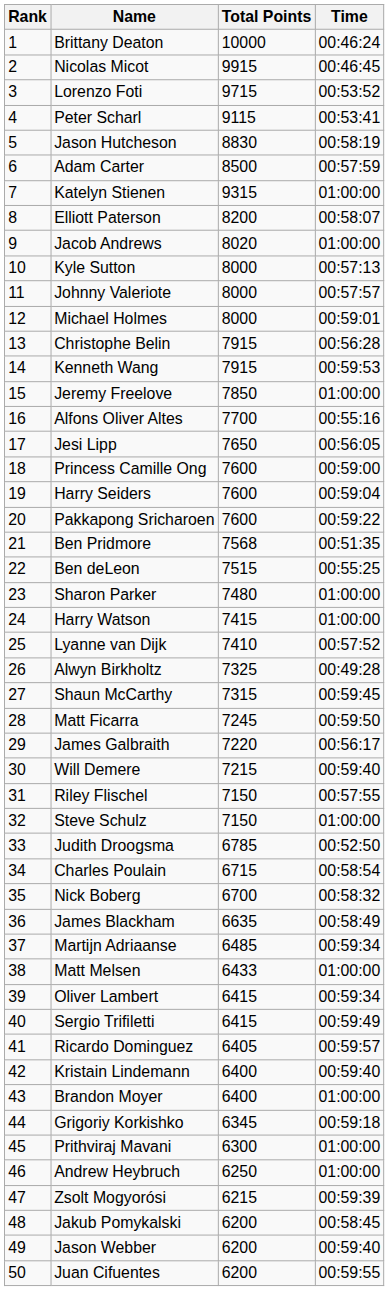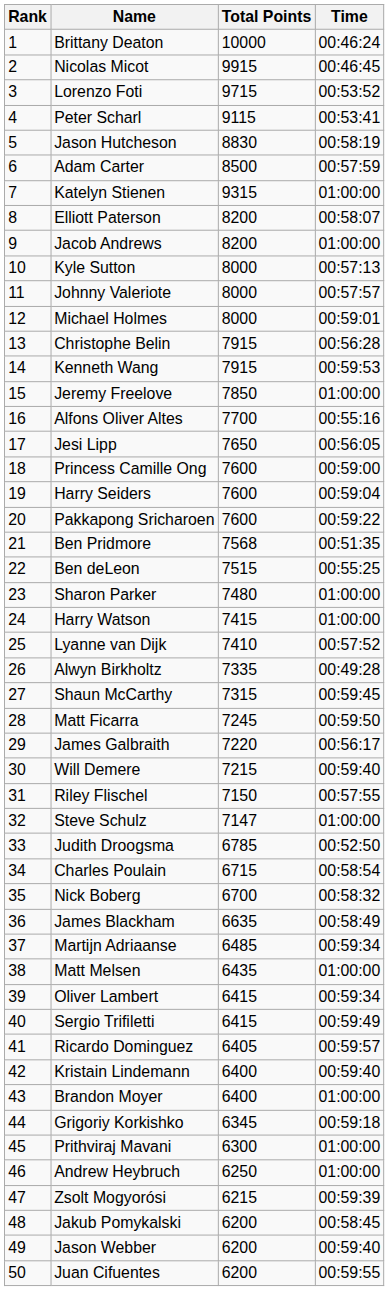 <table class="wikitable mw-collapsible mw-collapsed">
 <tr>
 <th>Rank</th>
 <th>Name</th>
 <th>Total Points</th>
 <th>Time</th>
 </tr>
 <tr>
 <td>1</td>
 <td> Brittany Deaton</td>
 <td>10000</td>
 <td>00:46:24</td>
 </tr>
 <tr>
 <td>2</td>
 <td> Nicolas Micot</td>
 <td>9915</td>
 <td>00:46:45</td>
 </tr>
 <tr>
 <td>3</td>
 <td> Lorenzo Foti</td>
 <td>9715</td>
 <td>00:53:52</td>
 </tr>
 <tr>
 <td>4</td>
 <td> Peter Scharl</td>
 <td>9115</td>
 <td>00:53:41</td>
 </tr>
 <tr>
 <td>5</td>
 <td> Jason Hutcheson</td>
 <td>8830</td>
 <td>00:58:19</td>
 </tr>
 <tr>
 <td>6</td>
 <td> Adam Carter</td>
 <td>8500</td>
 <td>00:57:59</td>
 </tr>
 <tr>
 <td>7</td>
 <td> Katelyn Stienen</td>
 <td>9315</td>
 <td>01:00:00</td>
 </tr>
 <tr>
 <td>8</td>
 <td> Elliott Paterson</td>
 <td>8200</td>
 <td>00:58:07</td>
 </tr>
 <tr>
 <td>9</td>
 <td> Jacob Andrews</td>
-<td>8020</td>
+<td>8200</td>
 <td>01:00:00</td>
 </tr>
 <tr>
 <td>10</td>
 <td> Kyle Sutton</td>
 <td>8000</td>
 <td>00:57:13</td>
 </tr>
 <tr>
 <td>11</td>
 <td> Johnny Valeriote</td>
 <td>8000</td>
 <td>00:57:57</td>
 </tr>
 <tr>
 <td>12</td>
 <td> Michael Holmes</td>
 <td>8000</td>
 <td>00:59:01</td>
 </tr>
 <tr>
 <td>13</td>
 <td> Christophe Belin</td>
 <td>7915</td>
 <td>00:56:28</td>
 </tr>
 <tr>
 <td>14</td>
 <td> Kenneth Wang</td>
 <td>7915</td>
 <td>00:59:53</td>
 </tr>
 <tr>
 <td>15</td>
 <td> Jeremy Freelove</td>
 <td>7850</td>
 <td>01:00:00</td>
 </tr>
 <tr>
 <td>16</td>
 <td> Alfons Oliver Altes</td>
 <td>7700</td>
 <td>00:55:16</td>
 </tr>
 <tr>
 <td>17</td>
 <td> Jesi Lipp</td>
 <td>7650</td>
 <td>00:56:05</td>
 </tr>
 <tr>
 <td>18</td>
 <td> Princess Camille Ong</td>
 <td>7600</td>
 <td>00:59:00</td>
 </tr>
 <tr>
 <td>19</td>
 <td> Harry Seiders</td>
 <td>7600</td>
 <td>00:59:04</td>
 </tr>
 <tr>
 <td>20</td>
 <td> Pakkapong Sricharoen</td>
 <td>7600</td>
 <td>00:59:22</td>
 </tr>
 <tr>
 <td>21</td>
 <td> Ben Pridmore</td>
 <td>7568</td>
 <td>00:51:35</td>
 </tr>
 <tr>
 <td>22</td>
 <td> Ben deLeon</td>
 <td>7515</td>
 <td>00:55:25</td>
 </tr>
 <tr>
 <td>23</td>
 <td> Sharon Parker</td>
 <td>7480</td>
 <td>01:00:00</td>
 </tr>
 <tr>
 <td>24</td>
 <td> Harry Watson</td>
 <td>7415</td>
 <td>01:00:00</td>
 </tr>
 <tr>
 <td>25</td>
 <td> Lyanne van Dijk</td>
 <td>7410</td>
 <td>00:57:52</td>
 </tr>
 <tr>
 <td>26</td>
 <td> Alwyn Birkholtz</td>
-<td>7325</td>
+<td>7335</td>
 <td>00:49:28</td>
 </tr>
 <tr>
 <td>27</td>
 <td> Shaun McCarthy</td>
 <td>7315</td>
 <td>00:59:45</td>
 </tr>
 <tr>
 <td>28</td>
 <td> Matt Ficarra</td>
 <td>7245</td>
 <td>00:59:50</td>
 </tr>
 <tr>
 <td>29</td>
 <td> James Galbraith</td>
 <td>7220</td>
 <td>00:56:17</td>
 </tr>
 <tr>
 <td>30</td>
 <td> Will Demere</td>
 <td>7215</td>
 <td>00:59:40</td>
 </tr>
 <tr>
 <td>31</td>
 <td> Riley Flischel</td>
 <td>7150</td>
 <td>00:57:55</td>
 </tr>
 <tr>
 <td>32</td>
 <td> Steve Schulz</td>
-<td>7150</td>
+<td>7147</td>
 <td>01:00:00</td>
 </tr>
 <tr>
 <td>33</td>
 <td> Judith Droogsma</td>
 <td>6785</td>
 <td>00:52:50</td>
 </tr>
 <tr>
 <td>34</td>
 <td> Charles Poulain</td>
 <td>6715</td>
 <td>00:58:54</td>
 </tr>
 <tr>
 <td>35</td>
 <td> Nick Boberg</td>
 <td>6700</td>
 <td>00:58:32</td>
 </tr>
 <tr>
 <td>36</td>
 <td> James Blackham</td>
 <td>6635</td>
 <td>00:58:49</td>
 </tr>
 <tr>
 <td>37</td>
 <td> Martijn Adriaanse</td>
 <td>6485</td>
 <td>00:59:34</td>
 </tr>
 <tr>
 <td>38</td>
 <td> Matt Melsen</td>
-<td>6433</td>
+<td>6435</td>
 <td>01:00:00</td>
 </tr>
 <tr>
 <td>39</td>
 <td> Oliver Lambert</td>
 <td>6415</td>
 <td>00:59:34</td>
 </tr>
 <tr>
 <td>40</td>
 <td> Sergio Trifiletti</td>
 <td>6415</td>
 <td>00:59:49</td>
 </tr>
 <tr>
 <td>41</td>
 <td> Ricardo Dominguez</td>
 <td>6405</td>
 <td>00:59:57</td>
 </tr>
 <tr>
 <td>42</td>
 <td> Kristain Lindemann</td>
 <td>6400</td>
 <td>00:59:40</td>
 </tr>
 <tr>
 <td>43</td>
 <td> Brandon Moyer</td>
 <td>6400</td>
 <td>01:00:00</td>
 </tr>
 <tr>
 <td>44</td>
 <td> Grigoriy Korkishko</td>
 <td>6345</td>
 <td>00:59:18</td>
 </tr>
 <tr>
 <td>45</td>
 <td> Prithviraj Mavani</td>
 <td>6300</td>
 <td>01:00:00</td>
 </tr>
 <tr>
 <td>46</td>
 <td> Andrew Heybruch</td>
 <td>6250</td>
 <td>01:00:00</td>
 </tr>
 <tr>
 <td>47</td>
 <td> Zsolt Mogyorósi</td>
 <td>6215</td>
 <td>00:59:39</td>
 </tr>
 <tr>
 <td>48</td>
 <td> Jakub Pomykalski</td>
 <td>6200</td>
 <td>00:58:45</td>
 </tr>
 <tr>
 <td>49</td>
 <td> Jason Webber</td>
 <td>6200</td>
 <td>00:59:40</td>
 </tr>
 <tr>
 <td>50</td>
 <td> Juan Cifuentes</td>
 <td>6200</td>
 <td>00:59:55</td>
 </tr>
 </table>
